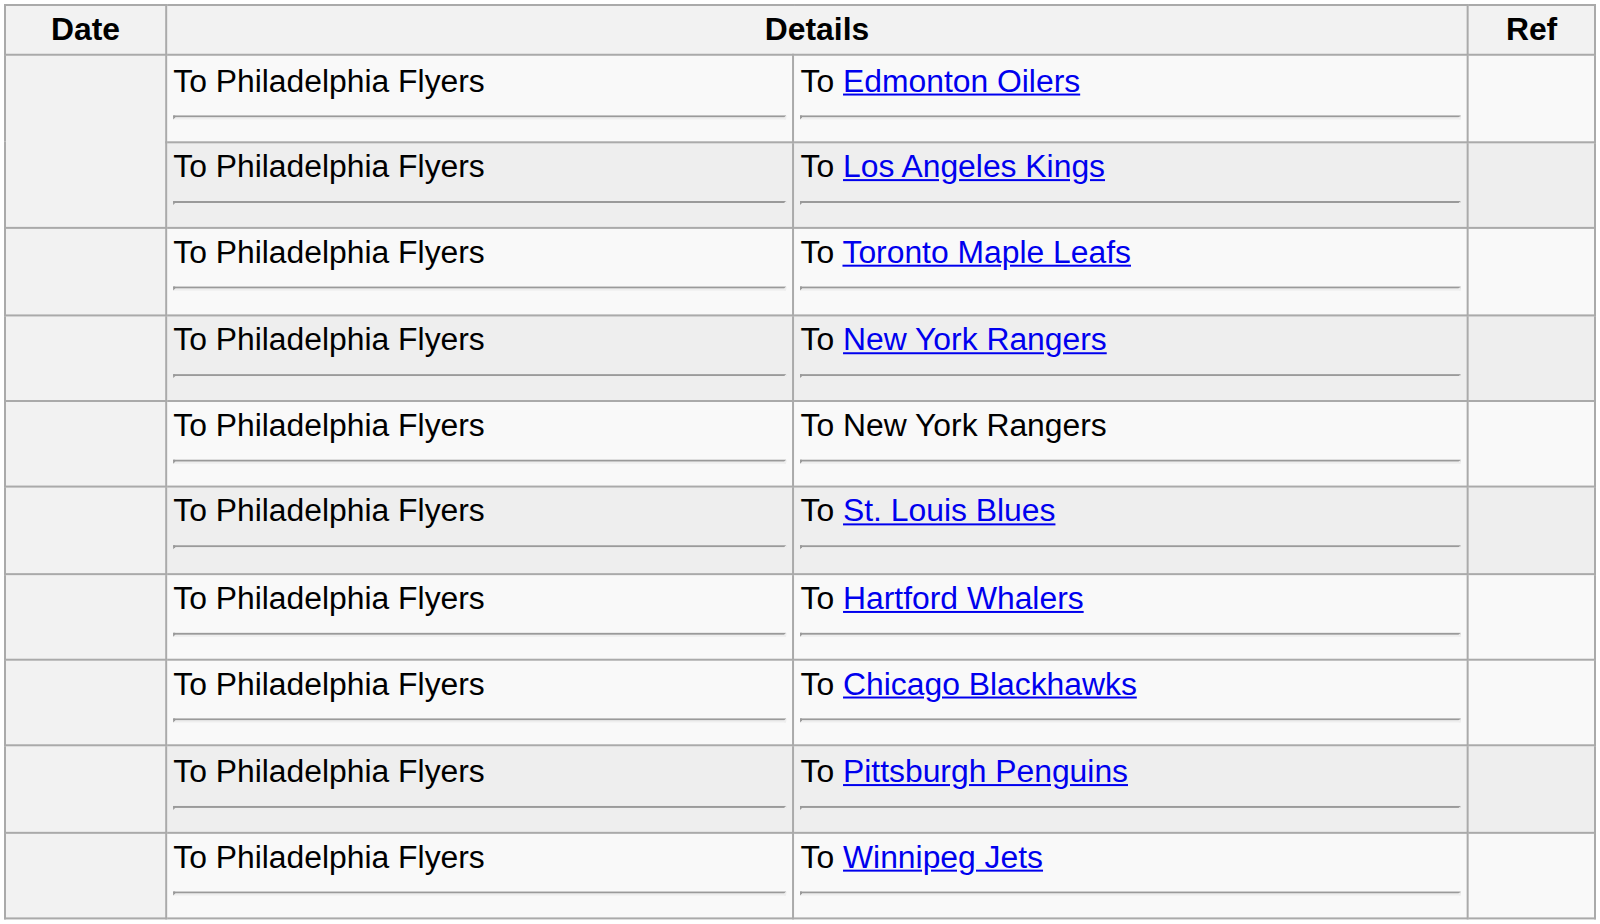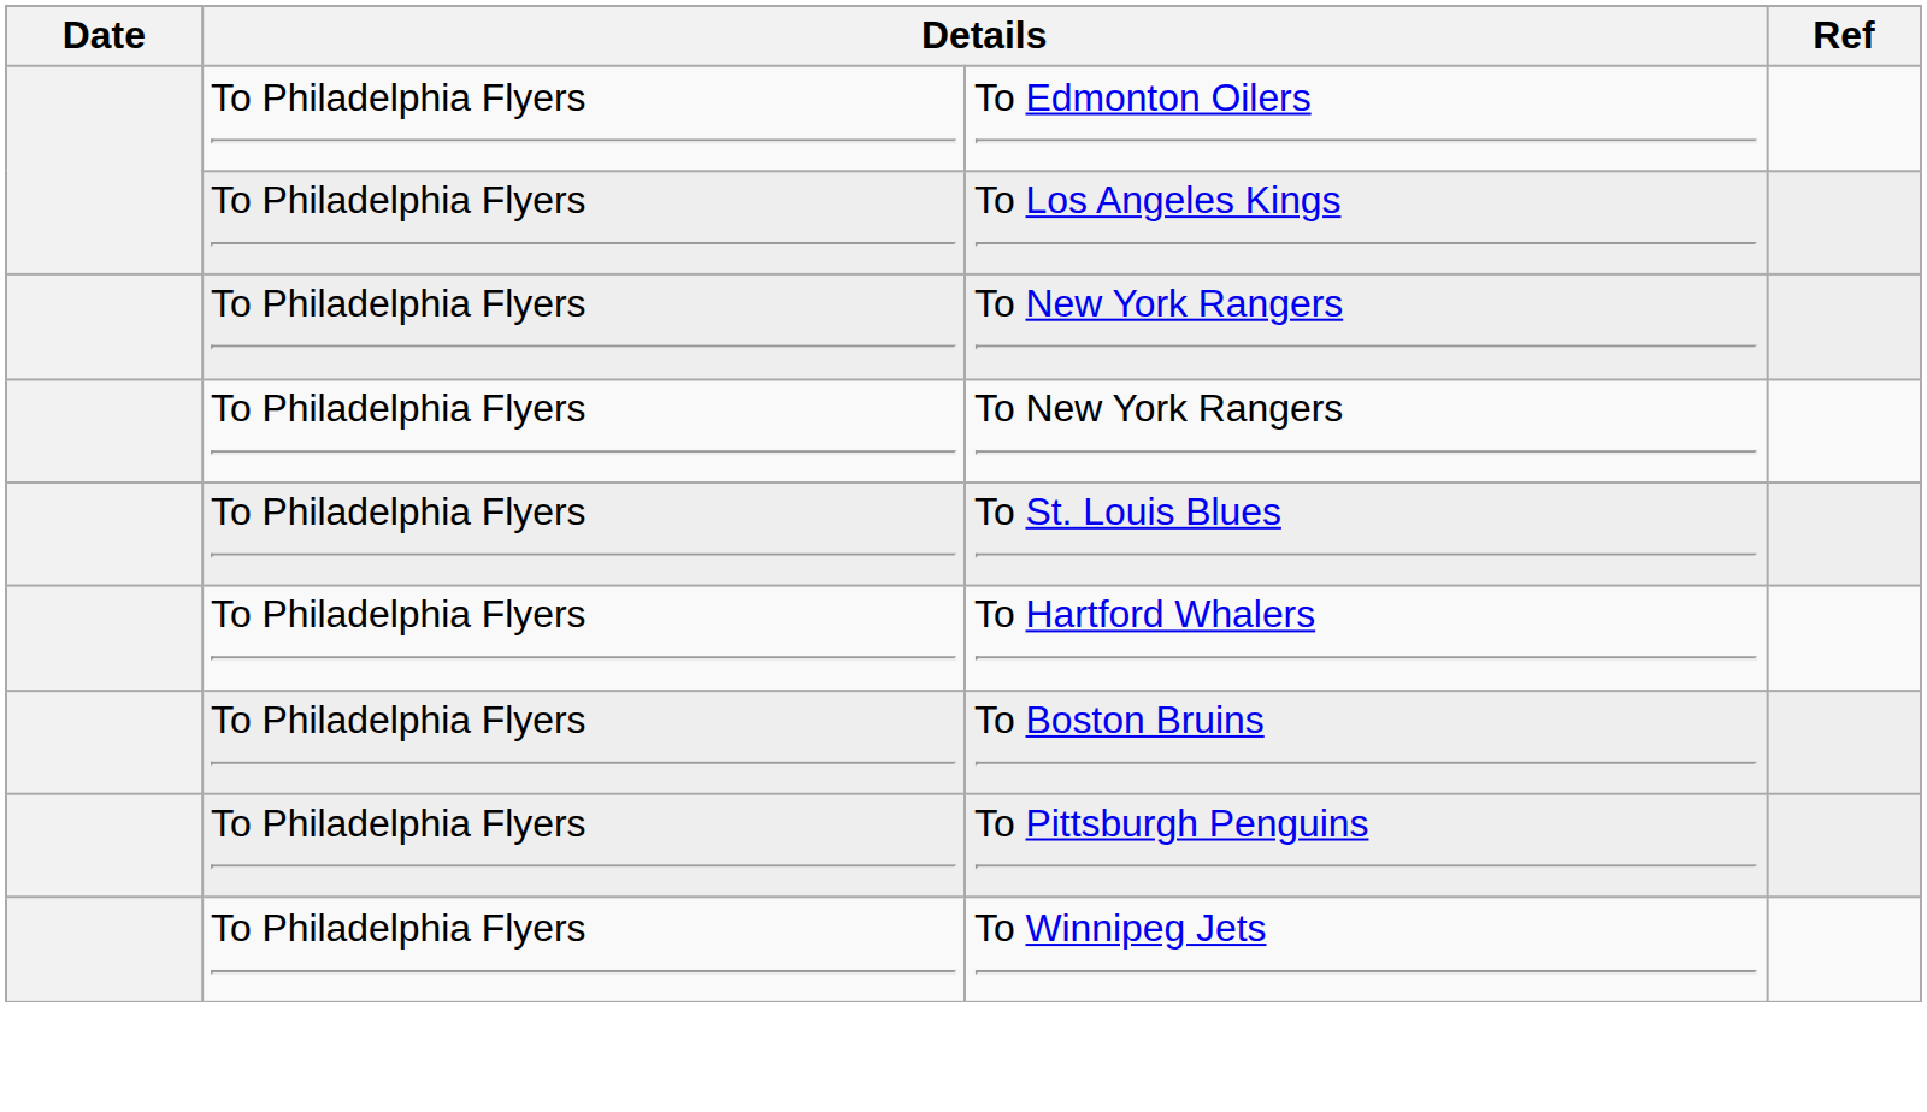 <table class="wikitable plainrowheaders" style="width: 50em;">
 <tr>
 <th scope="col">Date</th>
 <th scope="col" colspan="2">Details</th>
 <th scope="col">Ref</th>
 </tr>
 <tr>
 <th scope="row" rowspan=2></th>
 <td valign="top">To Philadelphia Flyers <hr> </td>
 <td valign="top">To <a href='#'>Edmonton Oilers</a> <hr></td>
 <td></td>
 </tr>
 <tr bgcolor="#eeeeee">
 <td valign="top">To Philadelphia Flyers <hr> </td>
 <td valign="top">To <a href='#'>Los Angeles Kings</a> <hr></td>
-<td></td>
-</tr>
-<tr>
-<th scope="row"></th>
-<td valign="top">To Philadelphia Flyers <hr> </td>
-<td valign="top">To <a href='#'>Toronto Maple Leafs</a> <hr></td>
 <td></td>
 </tr>
 <tr bgcolor="#eeeeee">
 <th scope="row"></th>
 <td valign="top">To Philadelphia Flyers <hr> </td>
 <td valign="top">To <a href='#'>New York Rangers</a> <hr></td>
 <td></td>
 </tr>
 <tr>
 <th scope="row"></th>
 <td valign="top">To Philadelphia Flyers <hr> </td>
 <td valign="top">To New York Rangers <hr></td>
 <td></td>
 </tr>
 <tr bgcolor="#eeeeee">
 <th scope="row"></th>
 <td valign="top">To Philadelphia Flyers <hr> </td>
 <td valign="top">To <a href='#'>St. Louis Blues</a> <hr></td>
 <td></td>
 </tr>
 <tr>
 <th scope="row"></th>
 <td valign="top">To Philadelphia Flyers <hr> </td>
 <td valign="top">To <a href='#'>Hartford Whalers</a> <hr></td>
 <td></td>
 </tr>
-<tr>
+<tr bgcolor="#eeeeee">
 <th scope="row"></th>
 <td valign="top">To Philadelphia Flyers <hr> </td>
-<td valign="top">To <a href='#'>Chicago Blackhawks</a> <hr></td>
+<td valign="top">To <a href='#'>Boston Bruins</a> <hr></td>
 <td></td>
 </tr>
 <tr bgcolor="#eeeeee">
 <th scope="row"></th>
 <td valign="top">To Philadelphia Flyers <hr> </td>
 <td valign="top">To <a href='#'>Pittsburgh Penguins</a> <hr></td>
 <td></td>
 </tr>
 <tr>
 <th scope="row"></th>
 <td valign="top">To Philadelphia Flyers <hr> </td>
 <td valign="top">To <a href='#'>Winnipeg Jets</a> <hr></td>
 <td></td>
 </tr>
 </table>
